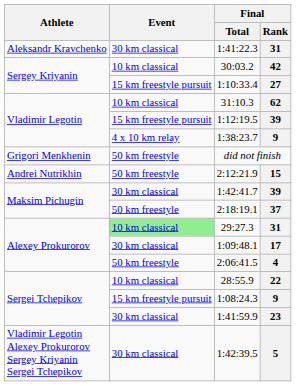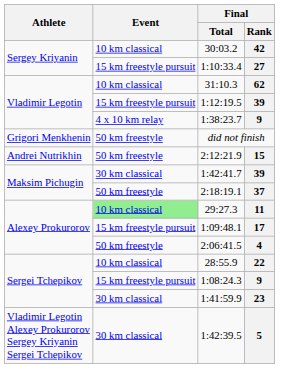 <table class="wikitable" style="font-size:90%">
 <tr>
 <th rowspan="2">Athlete</th>
 <th rowspan="2">Event</th>
 <th colspan="2">Final</th>
 </tr>
 <tr>
 <th>Total</th>
 <th>Rank</th>
-</tr>
-<tr>
-<td><a href='#'>Aleksandr Kravchenko</a></td>
-<td><a href='#'>30 km classical</a></td>
-<td align="center">1:41:22.3</td>
-<th align="center">31</th>
 </tr>
 <tr>
 <td rowspan=2><a href='#'>Sergey Kriyanin</a></td>
 <td><a href='#'>10 km classical</a></td>
 <td align="center">30:03.2</td>
 <th align="center">42</th>
 </tr>
 <tr>
 <td><a href='#'>15 km freestyle pursuit</a></td>
 <td align="center">1:10:33.4</td>
 <th align="center">27</th>
 </tr>
 <tr>
 <td rowspan=3><a href='#'>Vladimir Legotin</a></td>
 <td><a href='#'>10 km classical</a></td>
 <td align="center">31:10.3</td>
 <th align="center">62</th>
 </tr>
 <tr>
 <td><a href='#'>15 km freestyle pursuit</a></td>
 <td align="center">1:12:19.5</td>
 <th align="center">39</th>
 </tr>
 <tr>
 <td><a href='#'>4 x 10 km relay</a></td>
 <td align="center">1:38:23.7</td>
 <th align="center">9</th>
 </tr>
 <tr>
 <td><a href='#'>Grigori Menkhenin</a></td>
 <td><a href='#'>50 km freestyle</a></td>
 <td align="center" colspan=2><em>did not finish</em></td>
 </tr>
 <tr>
 <td><a href='#'>Andrei Nutrikhin</a></td>
 <td><a href='#'>50 km freestyle</a></td>
 <td align="center">2:12:21.9</td>
 <th align="center">15</th>
 </tr>
 <tr>
 <td rowspan=2><a href='#'>Maksim Pichugin</a></td>
 <td><a href='#'>30 km classical</a></td>
 <td align="center">1:42:41.7</td>
 <th align="center">39</th>
 </tr>
 <tr>
 <td><a href='#'>50 km freestyle</a></td>
 <td align="center">2:18:19.1</td>
 <th align="center">37</th>
 </tr>
 <tr>
 <td rowspan=3><a href='#'>Alexey Prokurorov</a></td>
 <td style="background: lightgreen;"><a href='#'>10 km classical</a></td>
 <td align="center">29:27.3</td>
-<th align="center">31</th>
+<th align="center">11</th>
 </tr>
 <tr>
-<td><a href='#'>30 km classical</a></td>
+<td><a href='#'>15 km freestyle pursuit</a></td>
 <td align="center">1:09:48.1</td>
 <th align="center">17</th>
 </tr>
 <tr>
 <td><a href='#'>50 km freestyle</a></td>
 <td align="center">2:06:41.5</td>
 <th align="center">4</th>
 </tr>
 <tr>
 <td rowspan=3><a href='#'>Sergei Tchepikov</a></td>
 <td><a href='#'>10 km classical</a></td>
 <td align="center">28:55.9</td>
 <th align="center">22</th>
 </tr>
 <tr>
 <td><a href='#'>15 km freestyle pursuit</a></td>
 <td align="center">1:08:24.3</td>
 <th align="center">9</th>
 </tr>
 <tr>
 <td><a href='#'>30 km classical</a></td>
 <td align="center">1:41:59.9</td>
 <th align="center">23</th>
 </tr>
 <tr>
 <td><a href='#'>Vladimir Legotin</a><br><a href='#'>Alexey Prokurorov</a><br><a href='#'>Sergey Kriyanin</a><br><a href='#'>Sergei Tchepikov</a></td>
 <td><a href='#'>30 km classical</a></td>
 <td align="center">1:42:39.5</td>
 <th align="center">5</th>
 </tr>
 </table>
